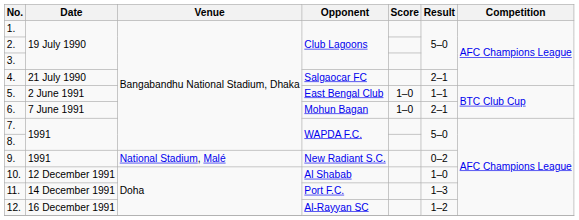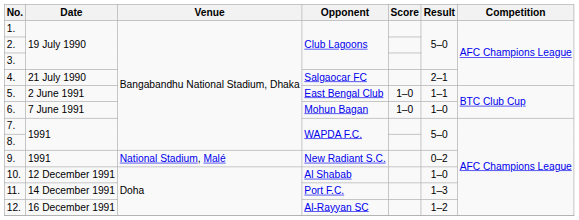 <table class="wikitable plainrowheaders sortable">
 <tr>
 <th scope="col">No.</th>
 <th scope="col">Date</th>
 <th scope="col">Venue</th>
 <th scope="col">Opponent</th>
 <th scope="col">Score</th>
 <th scope="col">Result</th>
 <th scope="col">Competition</th>
 </tr>
 <tr>
 <td>1.</td>
 <td rowspan=3>19 July 1990</td>
 <td rowspan=8>Bangabandhu National Stadium, Dhaka</td>
 <td rowspan=3> <a href='#'>Club Lagoons</a></td>
 <td style="text-align:center;"></td>
 <td rowspan=3 style="text-align:center;">5–0</td>
 <td rowspan=4><a href='#'>AFC Champions League</a></td>
 </tr>
 <tr>
 <td>2.</td>
 <td style="text-align:center;"></td>
 </tr>
 <tr>
 <td>3.</td>
 <td style="text-align:center;"></td>
 </tr>
 <tr>
 <td>4.</td>
 <td>21 July 1990</td>
 <td> <a href='#'>Salgaocar FC</a></td>
 <td style="text-align:center;"></td>
 <td style="text-align:center;">2–1</td>
 </tr>
 <tr>
 <td>5.</td>
 <td>2 June 1991</td>
 <td> <a href='#'>East Bengal Club</a></td>
 <td style="text-align:center;">1–0</td>
 <td style="text-align:center;">1–1</td>
 <td rowspan=2><a href='#'>BTC Club Cup</a></td>
 </tr>
 <tr>
 <td>6.</td>
 <td>7 June 1991</td>
 <td> <a href='#'>Mohun Bagan</a></td>
 <td style="text-align:center;">1–0</td>
-<td style="text-align:center;">2–1</td>
+<td style="text-align:center;">1–0</td>
 </tr>
 <tr>
 <td>7.</td>
 <td rowspan=2>1991</td>
 <td rowspan=2> <a href='#'>WAPDA F.C.</a></td>
 <td style="text-align:center;"></td>
 <td rowspan=2 style="text-align:center;">5–0</td>
 <td rowspan=6><a href='#'>AFC Champions League</a></td>
 </tr>
 <tr>
 <td>8.</td>
 <td style="text-align:center;"></td>
 </tr>
 <tr>
 <td>9.</td>
 <td>1991</td>
 <td><a href='#'>National Stadium</a>, <a href='#'>Malé</a></td>
 <td> <a href='#'>New Radiant S.C.</a></td>
 <td style="text-align:center;"></td>
 <td style="text-align:center;">0–2</td>
 </tr>
 <tr>
 <td>10.</td>
 <td>12 December 1991</td>
 <td rowspan=3>Doha</td>
 <td> <a href='#'>Al Shabab</a></td>
 <td style="text-align:center;"></td>
 <td style="text-align:center;">1–0</td>
 </tr>
 <tr>
 <td>11.</td>
 <td>14 December 1991</td>
 <td> <a href='#'>Port F.C.</a></td>
 <td style="text-align:center;"></td>
 <td style="text-align:center;">1–3</td>
 </tr>
 <tr>
 <td>12.</td>
 <td>16 December 1991</td>
 <td> <a href='#'>Al-Rayyan SC</a></td>
 <td style="text-align:center;"></td>
 <td style="text-align:center;">1–2</td>
 </tr>
 <tr>
 </tr>
 </table>
